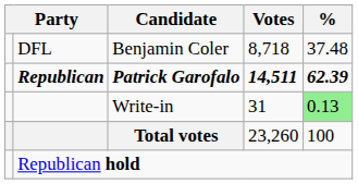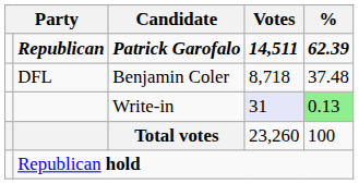 <table class="wikitable">
 <tr>
 <th colspan="2">Party</th>
 <th>Candidate</th>
 <th>Votes</th>
 <th>%</th>
+</tr>
+<tr>
+<td></td>
+<td><strong><em>Republican</em></strong></td>
+<td><strong><em>Patrick Garofalo</em></strong></td>
+<td><strong><em>14,511</em></strong></td>
+<td><strong><em>62.39</em></strong></td>
 </tr>
 <tr>
 <td></td>
 <td>DFL</td>
 <td>Benjamin Coler</td>
 <td>8,718</td>
 <td>37.48</td>
 </tr>
 <tr>
 <td></td>
-<td><strong><em>Republican</em></strong></td>
-<td><strong><em>Patrick Garofalo</em></strong></td>
-<td><strong><em>14,511</em></strong></td>
-<td><strong><em>62.39</em></strong></td>
-</tr>
-<tr>
-<td></td>
 <td></td>
 <td>Write-in</td>
-<td>31</td>
+<td style="background: lavender;">31</td>
 <td style="background: lightgreen;">0.13</td>
 </tr>
 <tr>
 <th></th>
 <th></th>
 <th>Total votes</th>
 <td>23,260</td>
 <td>100</td>
 </tr>
 <tr>
 <td></td>
 <td colspan="4"><a href='#'>Republican</a> <strong>hold</strong></td>
 </tr>
 </table>
